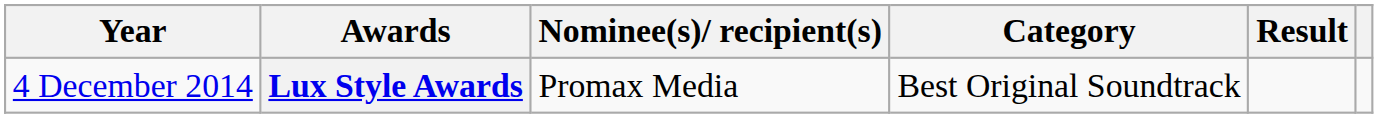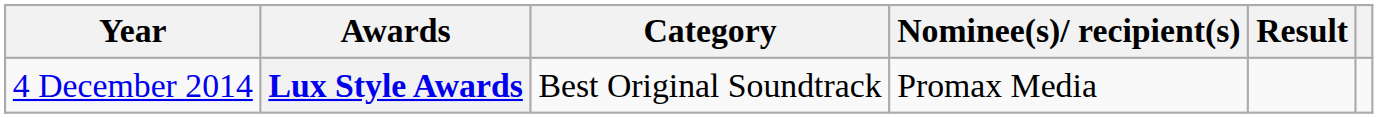 <table class="wikitable plainrowheaders">
 <tr>
 <th>Year</th>
 <th>Awards</th>
+<th>Category</th>
 <th>Nominee(s)/ recipient(s)</th>
-<th>Category</th>
 <th>Result</th>
 <th></th>
 </tr>
 <tr>
 <td><a href='#'>4 December 2014</a></td>
 <th scope="row"><a href='#'>Lux Style Awards</a></th>
+<td>Best Original Soundtrack</td>
 <td>Promax Media</td>
-<td>Best Original Soundtrack</td>
 <td></td>
 <td></td>
 </tr>
 </table>
